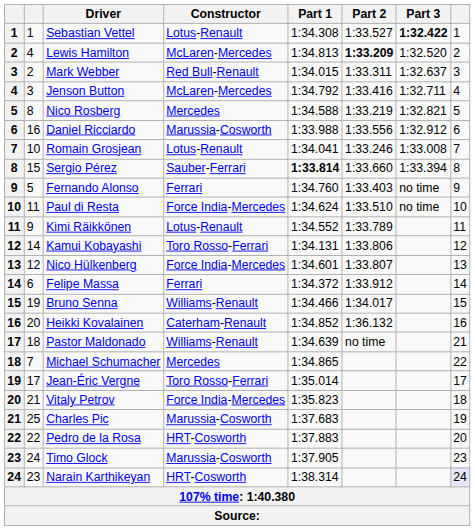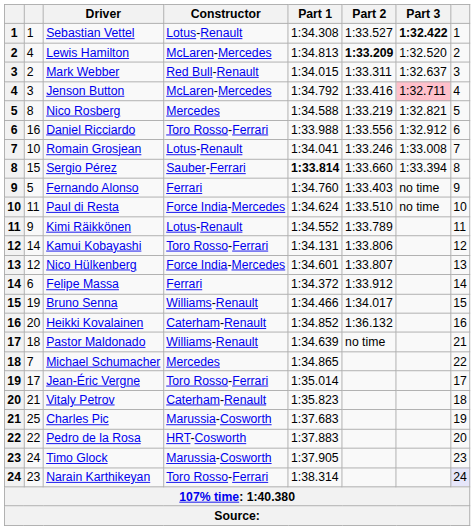 <table class="wikitable sortable" style="font-size:85%">
 <tr>
 <th></th>
 <th></th>
 <th>Driver</th>
 <th>Constructor</th>
 <th>Part 1</th>
 <th>Part 2</th>
 <th>Part 3</th>
 <th></th>
 </tr>
 <tr>
 <th>1</th>
 <td>1</td>
 <td> <a href='#'>Sebastian Vettel</a></td>
 <td><a href='#'>Lotus</a>-<a href='#'>Renault</a></td>
 <td>1:34.308</td>
 <td>1:33.527</td>
 <td><strong>1:32.422</strong></td>
 <td>1</td>
 </tr>
 <tr>
 <th>2</th>
 <td>4</td>
 <td> <a href='#'>Lewis Hamilton</a></td>
 <td><a href='#'>McLaren</a>-<a href='#'>Mercedes</a></td>
 <td>1:34.813</td>
 <td><strong>1:33.209</strong></td>
 <td>1:32.520</td>
 <td>2</td>
 </tr>
 <tr>
 <th>3</th>
 <td>2</td>
 <td> <a href='#'>Mark Webber</a></td>
 <td><a href='#'>Red Bull</a>-<a href='#'>Renault</a></td>
 <td>1:34.015</td>
 <td>1:33.311</td>
 <td>1:32.637</td>
 <td>3</td>
 </tr>
 <tr>
 <th>4</th>
 <td>3</td>
 <td> <a href='#'>Jenson Button</a></td>
 <td><a href='#'>McLaren</a>-<a href='#'>Mercedes</a></td>
 <td>1:34.792</td>
 <td>1:33.416</td>
-<td>1:32.711</td>
+<td style="background: pink;">1:32.711</td>
 <td>4</td>
 </tr>
 <tr>
 <th>5</th>
 <td>8</td>
 <td> <a href='#'>Nico Rosberg</a></td>
 <td><a href='#'>Mercedes</a></td>
 <td>1:34.588</td>
 <td>1:33.219</td>
 <td>1:32.821</td>
 <td>5</td>
 </tr>
 <tr>
 <th>6</th>
 <td>16</td>
 <td> <a href='#'>Daniel Ricciardo</a></td>
-<td><a href='#'>Marussia</a>-<a href='#'>Cosworth</a></td>
+<td><a href='#'>Toro Rosso</a>-<a href='#'>Ferrari</a></td>
 <td>1:33.988</td>
 <td>1:33.556</td>
 <td>1:32.912</td>
 <td>6</td>
 </tr>
 <tr>
 <th>7</th>
 <td>10</td>
 <td> <a href='#'>Romain Grosjean</a></td>
 <td><a href='#'>Lotus</a>-<a href='#'>Renault</a></td>
 <td>1:34.041</td>
 <td>1:33.246</td>
 <td>1:33.008</td>
 <td>7</td>
 </tr>
 <tr>
 <th>8</th>
 <td>15</td>
 <td> <a href='#'>Sergio Pérez</a></td>
 <td><a href='#'>Sauber</a>-<a href='#'>Ferrari</a></td>
 <td><strong>1:33.814</strong></td>
 <td>1:33.660</td>
 <td>1:33.394</td>
 <td>8</td>
 </tr>
 <tr>
 <th>9</th>
 <td>5</td>
 <td> <a href='#'>Fernando Alonso</a></td>
 <td><a href='#'>Ferrari</a></td>
 <td>1:34.760</td>
 <td>1:33.403</td>
 <td>no time</td>
 <td>9</td>
 </tr>
 <tr>
 <th>10</th>
 <td>11</td>
 <td> <a href='#'>Paul di Resta</a></td>
 <td><a href='#'>Force India</a>-<a href='#'>Mercedes</a></td>
 <td>1:34.624</td>
 <td>1:33.510</td>
 <td>no time</td>
 <td>10</td>
 </tr>
 <tr>
 <th>11</th>
 <td>9</td>
 <td> <a href='#'>Kimi Räikkönen</a></td>
 <td><a href='#'>Lotus</a>-<a href='#'>Renault</a></td>
 <td>1:34.552</td>
 <td>1:33.789</td>
 <td></td>
 <td>11</td>
 </tr>
 <tr>
 <th>12</th>
 <td>14</td>
 <td> <a href='#'>Kamui Kobayashi</a></td>
 <td><a href='#'>Toro Rosso</a>-<a href='#'>Ferrari</a></td>
 <td>1:34.131</td>
 <td>1:33.806</td>
 <td></td>
 <td>12</td>
 </tr>
 <tr>
 <th>13</th>
 <td>12</td>
 <td> <a href='#'>Nico Hülkenberg</a></td>
 <td><a href='#'>Force India</a>-<a href='#'>Mercedes</a></td>
 <td>1:34.601</td>
 <td>1:33.807</td>
 <td></td>
 <td>13</td>
 </tr>
 <tr>
 <th>14</th>
 <td>6</td>
 <td> <a href='#'>Felipe Massa</a></td>
 <td><a href='#'>Ferrari</a></td>
 <td>1:34.372</td>
 <td>1:33.912</td>
 <td></td>
 <td>14</td>
 </tr>
 <tr>
 <th>15</th>
 <td>19</td>
 <td> <a href='#'>Bruno Senna</a></td>
 <td><a href='#'>Williams</a>-<a href='#'>Renault</a></td>
 <td>1:34.466</td>
 <td>1:34.017</td>
 <td></td>
 <td>15</td>
 </tr>
 <tr>
 <th>16</th>
 <td>20</td>
 <td> <a href='#'>Heikki Kovalainen</a></td>
 <td><a href='#'>Caterham</a>-<a href='#'>Renault</a></td>
 <td>1:34.852</td>
 <td>1:36.132</td>
 <td></td>
 <td>16</td>
 </tr>
 <tr>
 <th>17</th>
 <td>18</td>
 <td> <a href='#'>Pastor Maldonado</a></td>
 <td><a href='#'>Williams</a>-<a href='#'>Renault</a></td>
 <td>1:34.639</td>
 <td>no time</td>
 <td></td>
 <td>21</td>
 </tr>
 <tr>
 <th>18</th>
 <td>7</td>
 <td> <a href='#'>Michael Schumacher</a></td>
 <td><a href='#'>Mercedes</a></td>
 <td>1:34.865</td>
 <td></td>
 <td></td>
 <td>22</td>
 </tr>
 <tr>
 <th>19</th>
 <td>17</td>
 <td> <a href='#'>Jean-Éric Vergne</a></td>
 <td><a href='#'>Toro Rosso</a>-<a href='#'>Ferrari</a></td>
 <td>1:35.014</td>
 <td></td>
 <td></td>
 <td>17</td>
 </tr>
 <tr>
 <th>20</th>
 <td>21</td>
 <td> <a href='#'>Vitaly Petrov</a></td>
-<td><a href='#'>Force India</a>-<a href='#'>Mercedes</a></td>
+<td><a href='#'>Caterham</a>-<a href='#'>Renault</a></td>
 <td>1:35.823</td>
 <td></td>
 <td></td>
 <td>18</td>
 </tr>
 <tr>
 <th>21</th>
 <td>25</td>
 <td> <a href='#'>Charles Pic</a></td>
 <td><a href='#'>Marussia</a>-<a href='#'>Cosworth</a></td>
 <td>1:37.683</td>
 <td></td>
 <td></td>
 <td>19</td>
 </tr>
 <tr>
 <th>22</th>
 <td>22</td>
 <td> <a href='#'>Pedro de la Rosa</a></td>
 <td><a href='#'>HRT</a>-<a href='#'>Cosworth</a></td>
 <td>1:37.883</td>
 <td></td>
 <td></td>
 <td>20</td>
 </tr>
 <tr>
 <th>23</th>
 <td>24</td>
 <td> <a href='#'>Timo Glock</a></td>
 <td><a href='#'>Marussia</a>-<a href='#'>Cosworth</a></td>
 <td>1:37.905</td>
 <td></td>
 <td></td>
 <td>23</td>
 </tr>
 <tr>
 <th>24</th>
 <td>23</td>
 <td> <a href='#'>Narain Karthikeyan</a></td>
-<td><a href='#'>HRT</a>-<a href='#'>Cosworth</a></td>
+<td><a href='#'>Toro Rosso</a>-<a href='#'>Ferrari</a></td>
 <td>1:38.314</td>
 <td></td>
 <td></td>
 <td style="background: lavender;">24</td>
 </tr>
 <tr>
 <th colspan=8><a href='#'>107% time</a>: 1:40.380</th>
 </tr>
 <tr>
 <th colspan=8>Source:</th>
 </tr>
 </table>
